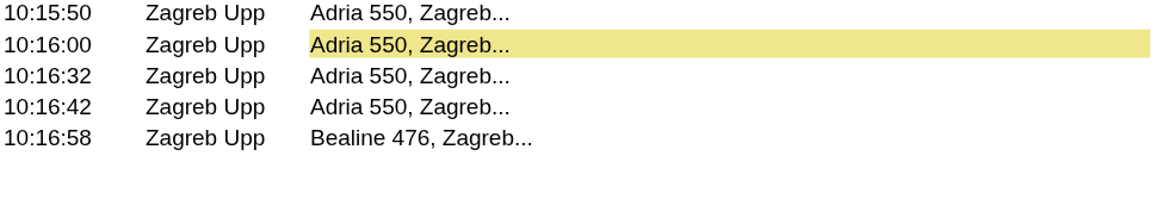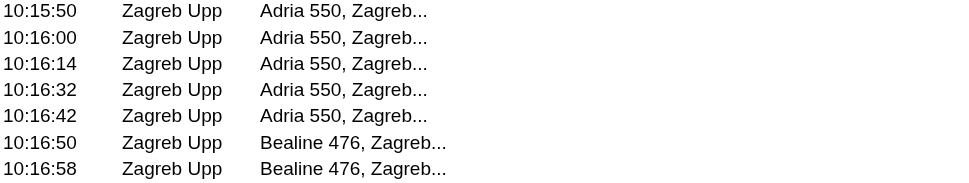 <table style="margin:auto; border:none; font-size:95%;" cellpadding="1">
 <tr>
 <th style="width:6.0em;"></th>
 <th style="width:7.0em;"></th>
 <th style="width:37.0em;"></th>
 </tr>
 <tr style="vertical-align:top;">
 <td>10:15:50</td>
 <td>Zagreb Upp</td>
 <td>Adria 550, Zagreb...</td>
 </tr>
 <tr style="vertical-align:top;">
 <td>10:16:00</td>
 <td>Zagreb Upp</td>
-<td style="background: khaki;">Adria 550, Zagreb...</td>
+<td>Adria 550, Zagreb...</td>
+</tr>
+<tr style="vertical-align:top;">
+<td>10:16:14</td>
+<td>Zagreb Upp</td>
+<td>Adria 550, Zagreb...</td>
 </tr>
 <tr style="vertical-align:top;">
 <td>10:16:32</td>
 <td>Zagreb Upp</td>
 <td>Adria 550, Zagreb...</td>
 </tr>
 <tr style="vertical-align:top;">
 <td>10:16:42</td>
 <td>Zagreb Upp</td>
 <td>Adria 550, Zagreb...</td>
 </tr>
 <tr style="vertical-align:top;">
+<td>10:16:50</td>
+<td>Zagreb Upp</td>
+<td>Bealine 476, Zagreb...</td>
+</tr>
+<tr style="vertical-align:top;">
 <td>10:16:58</td>
 <td>Zagreb Upp</td>
 <td>Bealine 476, Zagreb...</td>
 </tr>
 </table>
